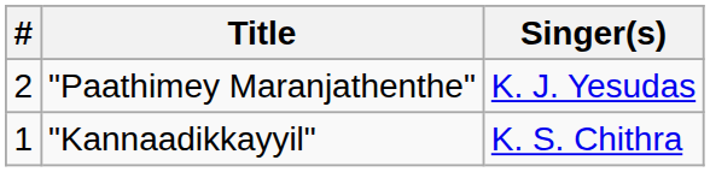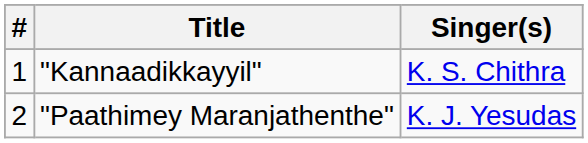 <table class="wikitable" style="font-size:95%;">
 <tr>
 <th>#</th>
 <th>Title</th>
 <th>Singer(s)</th>
 </tr>
 <tr>
+<td>1</td>
+<td>"Kannaadikkayyil"</td>
+<td><a href='#'>K. S. Chithra</a></td>
+</tr>
+<tr>
 <td>2</td>
 <td>"Paathimey Maranjathenthe"</td>
 <td><a href='#'>K. J. Yesudas</a></td>
 </tr>
-<tr>
-<td>1</td>
-<td>"Kannaadikkayyil"</td>
-<td><a href='#'>K. S. Chithra</a></td>
-</tr>
 </table>
